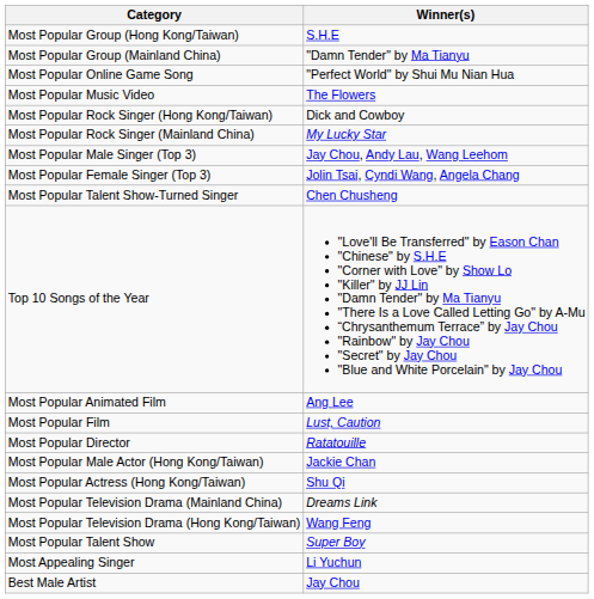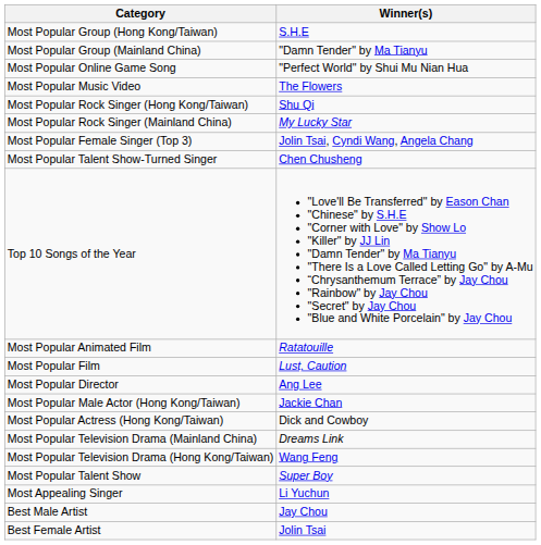 <table class="wikitable">
 <tr>
 <th>Category</th>
 <th>Winner(s)</th>
 </tr>
 <tr>
 <td>Most Popular Group (Hong Kong/Taiwan)</td>
 <td><a href='#'>S.H.E</a></td>
 </tr>
 <tr>
 <td>Most Popular Group (Mainland China)</td>
 <td>"Damn Tender" by <a href='#'>Ma Tianyu</a></td>
 </tr>
 <tr>
 <td>Most Popular Online Game Song</td>
 <td>"Perfect World" by Shui Mu Nian Hua</td>
 </tr>
 <tr>
 <td>Most Popular Music Video</td>
 <td><a href='#'>The Flowers</a></td>
 </tr>
 <tr>
 <td>Most Popular Rock Singer (Hong Kong/Taiwan)</td>
-<td>Dick and Cowboy</td>
+<td><a href='#'>Shu Qi</a></td>
 </tr>
 <tr>
 <td>Most Popular Rock Singer (Mainland China)</td>
 <td><em><a href='#'>My Lucky Star</a></em></td>
-</tr>
-<tr>
-<td>Most Popular Male Singer (Top 3)</td>
-<td><a href='#'>Jay Chou</a>, <a href='#'>Andy Lau</a>, <a href='#'>Wang Leehom</a></td>
 </tr>
 <tr>
 <td>Most Popular Female Singer (Top 3)</td>
 <td><a href='#'>Jolin Tsai</a>, <a href='#'>Cyndi Wang</a>, <a href='#'>Angela Chang</a></td>
 </tr>
 <tr>
 <td>Most Popular Talent Show-Turned Singer</td>
 <td><a href='#'>Chen Chusheng</a></td>
 </tr>
 <tr>
 <td>Top 10 Songs of the Year</td>
 <td><br><ul><li>"Love'll Be Transferred" by <a href='#'>Eason Chan</a></li><li>"Chinese" by <a href='#'>S.H.E</a></li><li>"Corner with Love" by <a href='#'>Show Lo</a></li><li>"Killer" by <a href='#'>JJ Lin</a></li><li>"Damn Tender" by <a href='#'>Ma Tianyu</a></li><li>"There Is a Love Called Letting Go" by A-Mu</li><li>“Chrysanthemum Terrace” by <a href='#'>Jay Chou</a></li><li>"Rainbow" by <a href='#'>Jay Chou</a></li><li>"Secret" by <a href='#'>Jay Chou</a></li><li>"Blue and White Porcelain" by <a href='#'>Jay Chou</a></li></ul></td>
 </tr>
 <tr>
 <td>Most Popular Animated Film</td>
-<td><a href='#'>Ang Lee</a></td>
+<td><em><a href='#'>Ratatouille</a></em></td>
 </tr>
 <tr>
 <td>Most Popular Film</td>
 <td><em><a href='#'>Lust, Caution</a></em></td>
 </tr>
 <tr>
 <td>Most Popular Director</td>
-<td><em><a href='#'>Ratatouille</a></em></td>
+<td><a href='#'>Ang Lee</a></td>
 </tr>
 <tr>
 <td>Most Popular Male Actor (Hong Kong/Taiwan)</td>
 <td><a href='#'>Jackie Chan</a></td>
 </tr>
 <tr>
 <td>Most Popular Actress (Hong Kong/Taiwan)</td>
-<td><a href='#'>Shu Qi</a></td>
+<td>Dick and Cowboy</td>
 </tr>
 <tr>
 <td>Most Popular Television Drama (Mainland China)</td>
 <td><em>Dreams Link</em></td>
 </tr>
 <tr>
 <td>Most Popular Television Drama (Hong Kong/Taiwan)</td>
 <td><a href='#'>Wang Feng</a></td>
 </tr>
 <tr>
 <td>Most Popular Talent Show</td>
 <td><em><a href='#'>Super Boy</a></em></td>
 </tr>
 <tr>
 <td>Most Appealing Singer</td>
 <td><a href='#'>Li Yuchun</a></td>
 </tr>
 <tr>
 <td>Best Male Artist</td>
 <td><a href='#'>Jay Chou</a></td>
 </tr>
+<tr>
+<td>Best Female Artist</td>
+<td><a href='#'>Jolin Tsai</a></td>
+</tr>
 </table>
